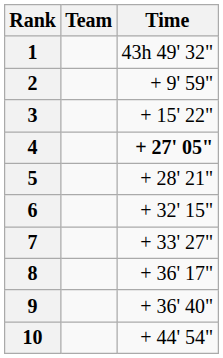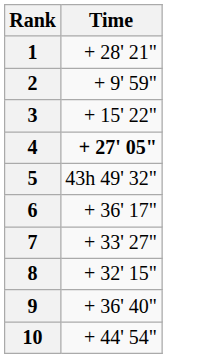 <table class="wikitable">
 <tr>
 <th scope="col">Rank</th>
-<th scope="col">Team</th>
 <th scope="col">Time</th>
 </tr>
 <tr>
 <th scope="row">1</th>
-<td></td>
-<td align="right">43h 49' 32"</td>
+<td align="right">+ 28' 21"</td>
 </tr>
 <tr>
 <th scope="row">2</th>
-<td></td>
 <td align="right">+ 9' 59"</td>
 </tr>
 <tr>
 <th scope="row">3</th>
-<td></td>
 <td align="right">+ 15' 22"</td>
 </tr>
 <tr>
 <th scope="row">4</th>
-<td></td>
 <td align="right"><strong>+ 27' 05"</strong></td>
 </tr>
 <tr>
 <th scope="row">5</th>
-<td></td>
-<td align="right">+ 28' 21"</td>
+<td align="right">43h 49' 32"</td>
 </tr>
 <tr>
 <th scope="row">6</th>
-<td></td>
-<td align="right">+ 32' 15"</td>
+<td align="right">+ 36' 17"</td>
 </tr>
 <tr>
 <th scope="row">7</th>
-<td></td>
 <td align="right">+ 33' 27"</td>
 </tr>
 <tr>
 <th scope="row">8</th>
-<td></td>
-<td align="right">+ 36' 17"</td>
+<td align="right">+ 32' 15"</td>
 </tr>
 <tr>
 <th scope="row">9</th>
-<td></td>
 <td align="right">+ 36' 40"</td>
 </tr>
 <tr>
 <th scope="row">10</th>
-<td></td>
 <td align="right">+ 44' 54"</td>
 </tr>
 </table>
